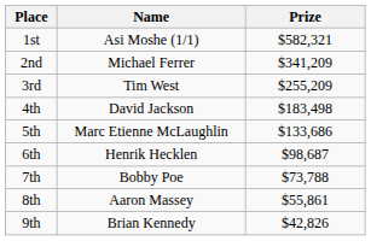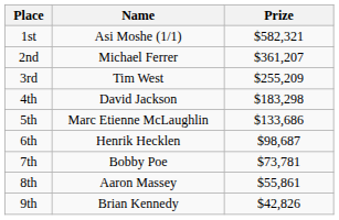 <table class="wikitable">
 <tr>
 <th width="50">Place</th>
 <th width="200">Name</th>
 <th width="125">Prize</th>
 </tr>
 <tr>
 <td align = "center">1st</td>
 <td align = "center">Asi Moshe (1/1)</td>
 <td align = "center">$582,321</td>
 </tr>
 <tr>
 <td align = "center">2nd</td>
 <td align = "center">Michael Ferrer</td>
-<td align = "center">$341,209</td>
+<td align = "center">$361,207</td>
 </tr>
 <tr>
 <td align = "center">3rd</td>
 <td align = "center">Tim West</td>
 <td align = "center">$255,209</td>
 </tr>
 <tr>
 <td align = "center">4th</td>
 <td align = "center">David Jackson</td>
-<td align = "center">$183,498</td>
+<td align = "center">$183,298</td>
 </tr>
 <tr>
 <td align = "center">5th</td>
 <td align = "center">Marc Etienne McLaughlin</td>
 <td align = "center">$133,686</td>
 </tr>
 <tr>
 <td align = "center">6th</td>
 <td align = "center">Henrik Hecklen</td>
 <td align = "center">$98,687</td>
 </tr>
 <tr>
 <td align = "center">7th</td>
 <td align = "center">Bobby Poe</td>
-<td align = "center">$73,788</td>
+<td align = "center">$73,781</td>
 </tr>
 <tr>
 <td align = "center">8th</td>
 <td align = "center">Aaron Massey</td>
 <td align = "center">$55,861</td>
 </tr>
 <tr>
 <td align = "center">9th</td>
 <td align = "center">Brian Kennedy</td>
 <td align = "center">$42,826</td>
 </tr>
 </table>
